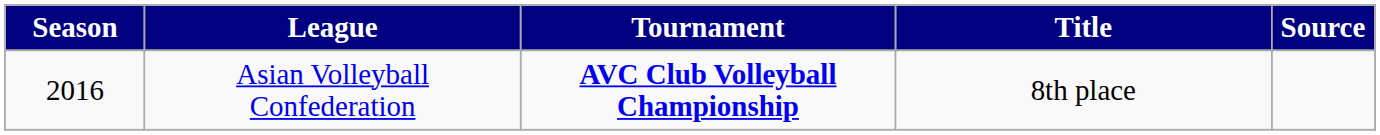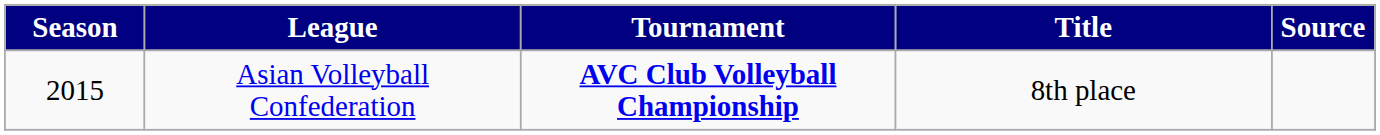 <table class="wikitable">
 <tr>
 <th style="width:70px; background:navy; color:white; text-align:center;"><strong>Season</strong></th>
 <th style="width:200px; background:navy; color:white;">League</th>
 <th style="width:200px; background:navy; color:white;">Tournament</th>
 <th style="width:200px; background:navy; color:white;">Title</th>
 <th style="width:50px; background:navy; color:white;">Source</th>
 </tr>
 <tr align=center>
-<td>2016</td>
+<td>2015</td>
 <td><a href='#'>Asian Volleyball Confederation</a></td>
 <td><strong><a href='#'>AVC Club Volleyball Championship</a></strong></td>
 <td>8th place</td>
 <td></td>
 </tr>
 </table>
